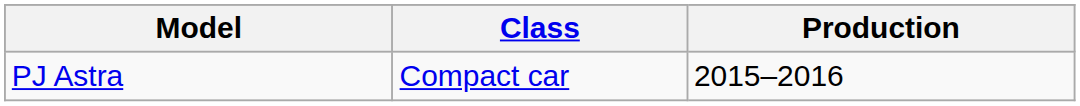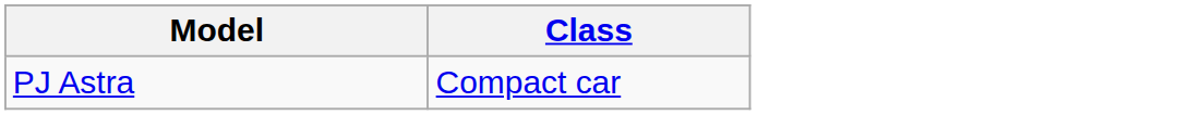 <table class="wikitable">
 <tr>
 <th style="width:200px;">Model</th>
 <th style="width:150px;"><a href='#'>Class</a></th>
-<th style="width:200px;">Production</th>
 </tr>
 <tr>
 <td valign="top"><a href='#'>PJ Astra</a></td>
 <td valign="top"><a href='#'>Compact car</a></td>
-<td valign="top">2015–2016</td>
 </tr>
 </table>
